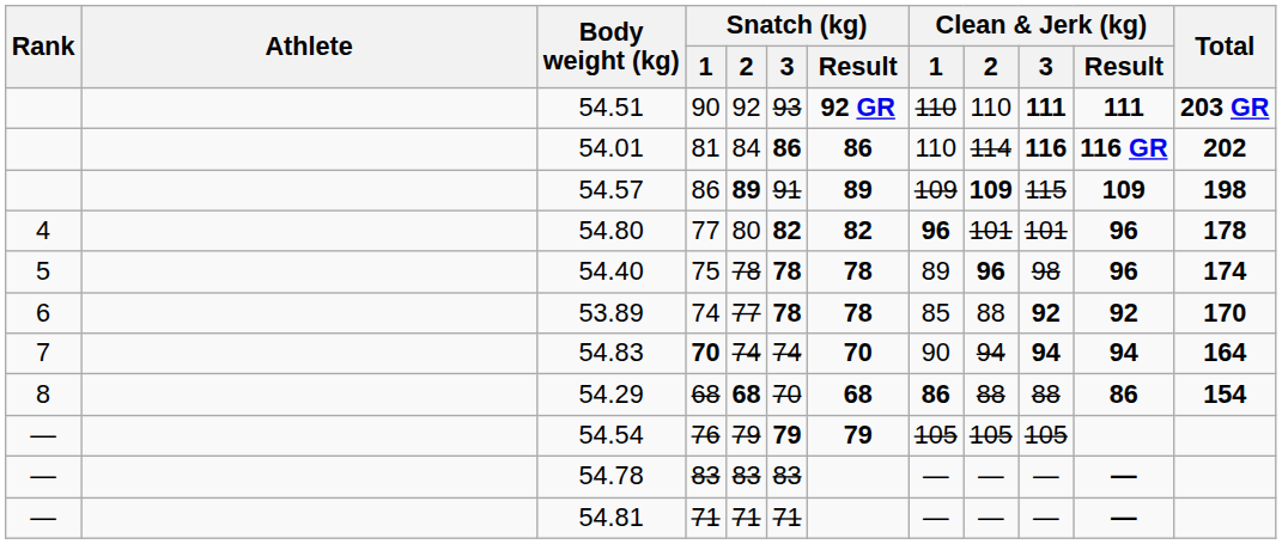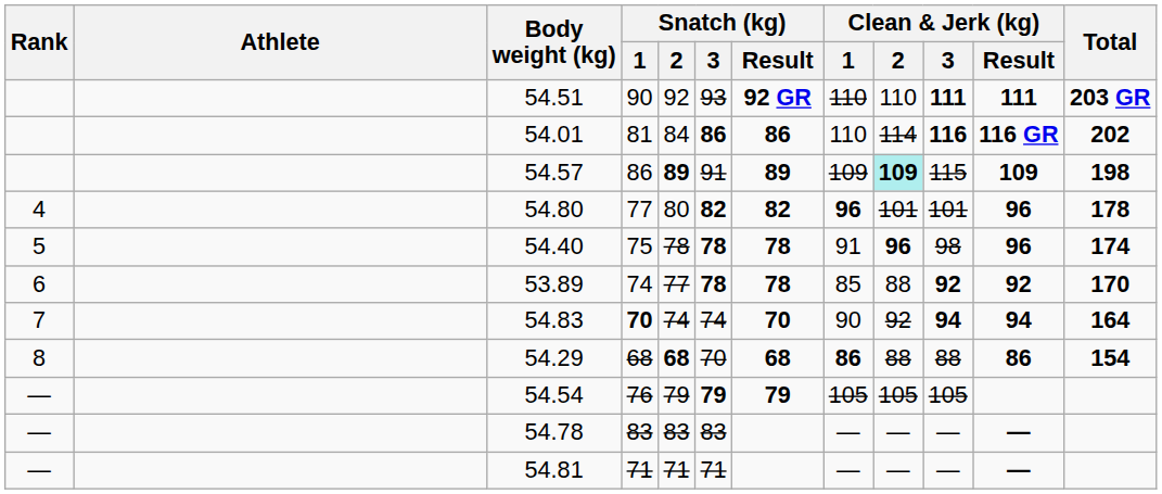 <table class = "wikitable sortable" style="text-align:center;">
 <tr>
 <th rowspan=2>Rank</th>
 <th rowspan=2 width=275>Athlete</th>
 <th rowspan=2>Body<br>weight (kg)</th>
 <th colspan=4>Snatch (kg)</th>
 <th colspan=4>Clean & Jerk (kg)</th>
 <th rowspan=2>Total</th>
 </tr>
 <tr>
 <th class="unsortable">1</th>
 <th class="unsortable">2</th>
 <th class="unsortable">3</th>
 <th width=55>Result</th>
 <th class="unsortable">1</th>
 <th class="unsortable">2</th>
 <th class="unsortable">3</th>
 <th width=55>Result</th>
 </tr>
 <tr>
 <td></td>
 <td align=left></td>
 <td>54.51</td>
 <td>90</td>
 <td>92</td>
 <td><s>93</s></td>
 <td><strong>92</strong> <strong><a href='#'>GR</a></strong></td>
 <td><s>110</s></td>
 <td>110</td>
 <td><strong>111</strong></td>
 <td><strong>111</strong></td>
 <td><strong>203</strong> <strong><a href='#'>GR</a></strong></td>
 </tr>
 <tr>
 <td></td>
 <td align=left></td>
 <td>54.01</td>
 <td>81</td>
 <td>84</td>
 <td><strong>86</strong></td>
 <td><strong>86</strong></td>
 <td>110</td>
 <td><s>114</s></td>
 <td><strong>116</strong></td>
 <td><strong>116</strong> <strong><a href='#'>GR</a></strong></td>
 <td><strong>202</strong></td>
 </tr>
 <tr>
 <td></td>
 <td align=left></td>
 <td>54.57</td>
 <td>86</td>
 <td><strong>89</strong></td>
 <td><s>91</s></td>
 <td><strong>89</strong></td>
 <td><s>109</s></td>
-<td><strong>109</strong></td>
+<td style="background: paleturquoise;"><strong>109</strong></td>
 <td><s>115</s></td>
 <td><strong>109</strong></td>
 <td><strong>198</strong></td>
 </tr>
 <tr>
 <td>4</td>
 <td align=left></td>
 <td>54.80</td>
 <td>77</td>
 <td>80</td>
 <td><strong>82</strong></td>
 <td><strong>82</strong></td>
 <td><strong>96</strong></td>
 <td><s>101</s></td>
 <td><s>101</s></td>
 <td><strong>96</strong></td>
 <td><strong>178</strong></td>
 </tr>
 <tr>
 <td>5</td>
 <td align=left></td>
 <td>54.40</td>
 <td>75</td>
 <td><s>78</s></td>
 <td><strong>78</strong></td>
 <td><strong>78</strong></td>
-<td>89</td>
+<td>91</td>
 <td><strong>96</strong></td>
 <td><s>98</s></td>
 <td><strong>96</strong></td>
 <td><strong>174</strong></td>
 </tr>
 <tr>
 <td>6</td>
 <td align=left></td>
 <td>53.89</td>
 <td>74</td>
 <td><s>77</s></td>
 <td><strong>78</strong></td>
 <td><strong>78</strong></td>
 <td>85</td>
 <td>88</td>
 <td><strong>92</strong></td>
 <td><strong>92</strong></td>
 <td><strong>170</strong></td>
 </tr>
 <tr>
 <td>7</td>
 <td align=left></td>
 <td>54.83</td>
 <td><strong>70</strong></td>
 <td><s>74</s></td>
 <td><s>74</s></td>
 <td><strong>70</strong></td>
 <td>90</td>
-<td><s>94</s></td>
+<td><s>92</s></td>
 <td><strong>94</strong></td>
 <td><strong>94</strong></td>
 <td><strong>164</strong></td>
 </tr>
 <tr>
 <td>8</td>
 <td align=left></td>
 <td>54.29</td>
 <td><s>68</s></td>
 <td><strong>68</strong></td>
 <td><s>70</s></td>
 <td><strong>68</strong></td>
 <td><strong>86</strong></td>
 <td><s>88</s></td>
 <td><s>88</s></td>
 <td><strong>86</strong></td>
 <td><strong>154</strong></td>
 </tr>
 <tr>
 <td>―</td>
 <td align=left></td>
 <td>54.54</td>
 <td><s>76</s></td>
 <td><s>79</s></td>
 <td><strong>79</strong></td>
 <td><strong>79</strong></td>
 <td><s>105</s></td>
 <td><s>105</s></td>
 <td><s>105</s></td>
 <td><strong></strong></td>
 <td><strong></strong></td>
 </tr>
 <tr>
 <td>―</td>
 <td align=left></td>
 <td>54.78</td>
 <td><s>83</s></td>
 <td><s>83</s></td>
 <td><s>83</s></td>
 <td><strong></strong></td>
 <td>—</td>
 <td>—</td>
 <td>—</td>
 <td><strong>―</strong></td>
 <td><strong></strong></td>
 </tr>
 <tr>
 <td>―</td>
 <td align=left></td>
 <td>54.81</td>
 <td><s>71</s></td>
 <td><s>71</s></td>
 <td><s>71</s></td>
 <td><strong></strong></td>
 <td>—</td>
 <td>—</td>
 <td>—</td>
 <td><strong>―</strong></td>
 <td><strong></strong></td>
 </tr>
 </table>
